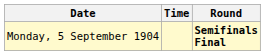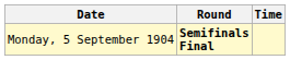 <table class="wikitable">
 <tr>
 <th>Date</th>
+<th>Round</th>
 <th>Time</th>
-<th>Round</th>
 </tr>
 <tr style=background:lemonchiffon>
 <td>Monday, 5 September 1904</td>
+<td><strong>Semifinals</strong><br><strong>Final</strong></td>
 <td></td>
-<td><strong>Semifinals</strong><br><strong>Final</strong></td>
 </tr>
 </table>
